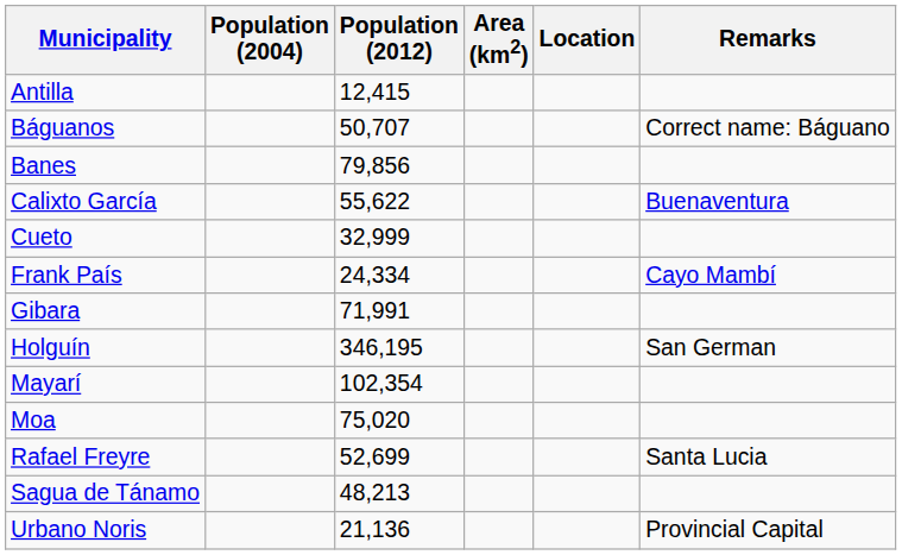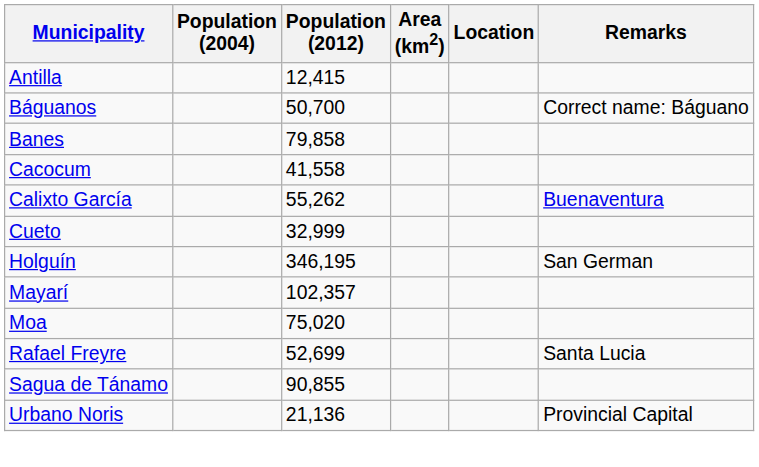 <table class="wikitable sortable">
 <tr>
 <th><a href='#'>Municipality</a></th>
 <th>Population<br>(2004)</th>
 <th>Population<br>(2012)</th>
 <th>Area<br>(km<sup>2</sup>)</th>
 <th>Location</th>
 <th>Remarks</th>
 </tr>
 <tr>
 <td><a href='#'>Antilla</a></td>
 <td></td>
 <td>12,415</td>
 <td></td>
 <td><small></small></td>
 <td></td>
 </tr>
 <tr>
 <td><a href='#'>Báguanos</a></td>
 <td></td>
-<td>50,707</td>
+<td>50,700</td>
 <td></td>
 <td><small></small></td>
 <td>Correct name: Báguano</td>
 </tr>
 <tr>
 <td><a href='#'>Banes</a></td>
 <td></td>
-<td>79,856</td>
+<td>79,858</td>
+<td></td>
+<td><small></small></td>
+<td></td>
+</tr>
+<tr>
+<td><a href='#'>Cacocum</a></td>
+<td></td>
+<td>41,558</td>
 <td></td>
 <td><small></small></td>
 <td></td>
 </tr>
 <tr>
 <td><a href='#'>Calixto García</a></td>
 <td></td>
-<td>55,622</td>
+<td>55,262</td>
 <td></td>
 <td><small></small></td>
 <td><a href='#'>Buenaventura</a></td>
 </tr>
 <tr>
 <td><a href='#'>Cueto</a></td>
 <td></td>
 <td>32,999</td>
-<td></td>
-<td><small></small></td>
-<td></td>
-</tr>
-<tr>
-<td><a href='#'>Frank País</a></td>
-<td></td>
-<td>24,334</td>
-<td></td>
-<td><small></small></td>
-<td><a href='#'>Cayo Mambí</a></td>
-</tr>
-<tr>
-<td><a href='#'>Gibara</a></td>
-<td></td>
-<td>71,991</td>
 <td></td>
 <td><small></small></td>
 <td></td>
 </tr>
 <tr>
 <td><a href='#'>Holguín</a></td>
 <td></td>
 <td>346,195</td>
 <td></td>
 <td><small></small></td>
 <td>San German</td>
 </tr>
 <tr>
 <td><a href='#'>Mayarí</a></td>
 <td></td>
-<td>102,354</td>
+<td>102,357</td>
 <td></td>
 <td><small></small></td>
 <td></td>
 </tr>
 <tr>
 <td><a href='#'>Moa</a></td>
 <td></td>
 <td>75,020</td>
 <td></td>
 <td><small></small></td>
 <td></td>
 </tr>
 <tr>
 <td><a href='#'>Rafael Freyre</a></td>
 <td></td>
 <td>52,699</td>
 <td></td>
 <td><small></small></td>
 <td>Santa Lucia</td>
 </tr>
 <tr>
 <td><a href='#'>Sagua de Tánamo</a></td>
 <td></td>
-<td>48,213</td>
+<td>90,855</td>
 <td></td>
 <td><small></small></td>
 <td></td>
 </tr>
 <tr>
 <td><a href='#'>Urbano Noris</a></td>
 <td></td>
 <td>21,136</td>
 <td></td>
 <td><small></small></td>
 <td>Provincial Capital</td>
 </tr>
 </table>
